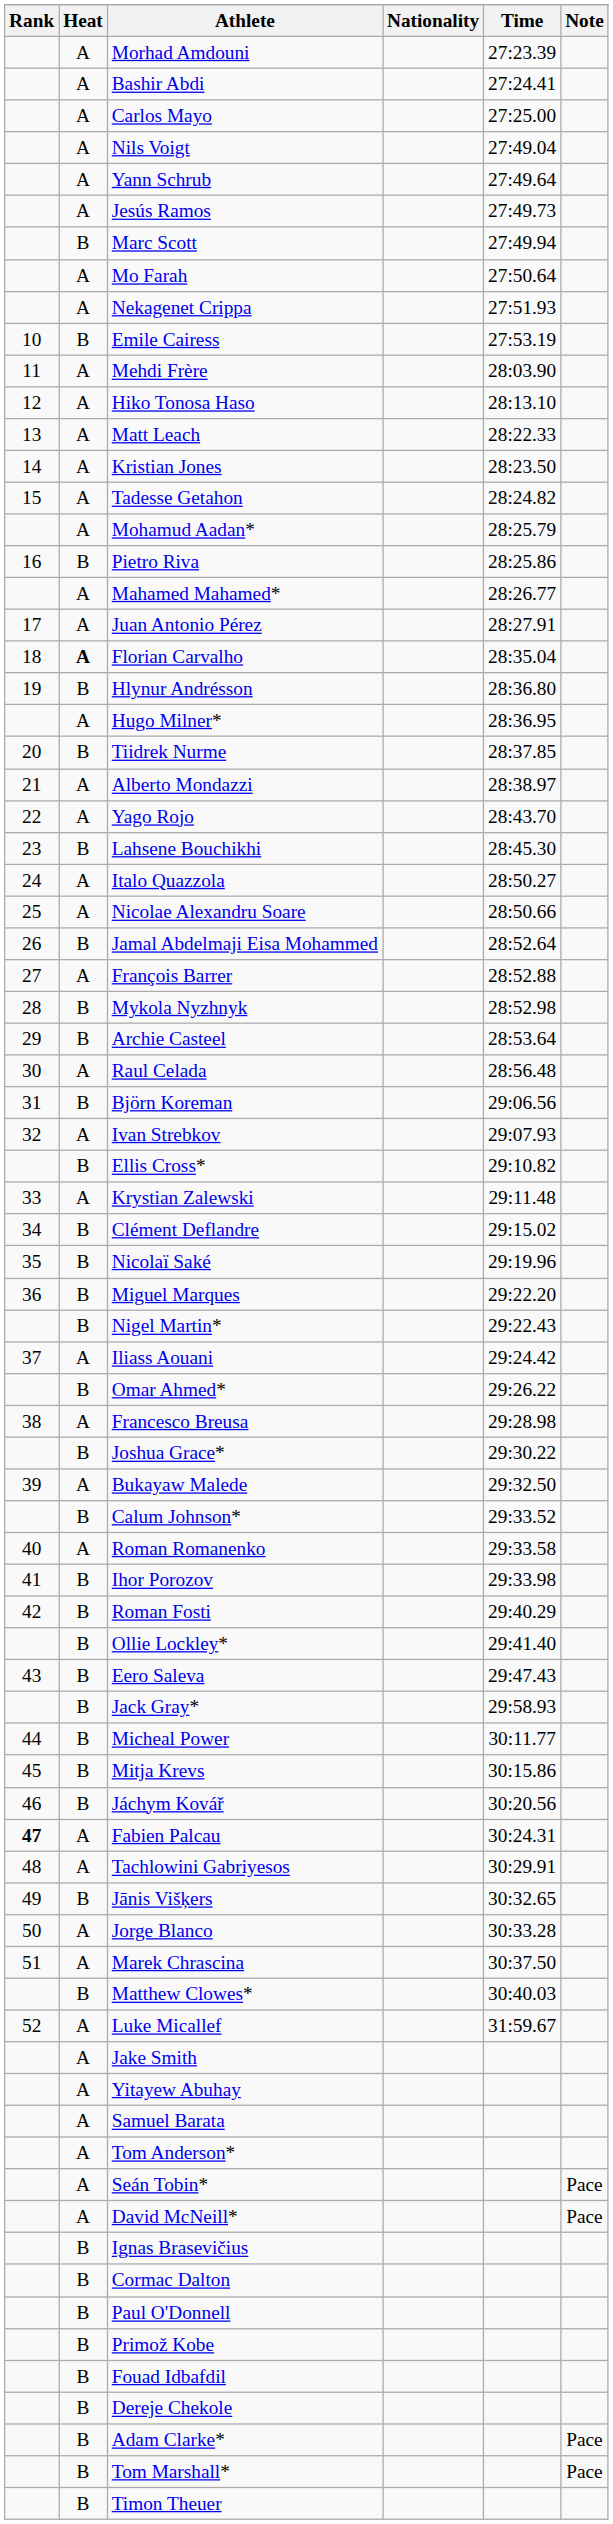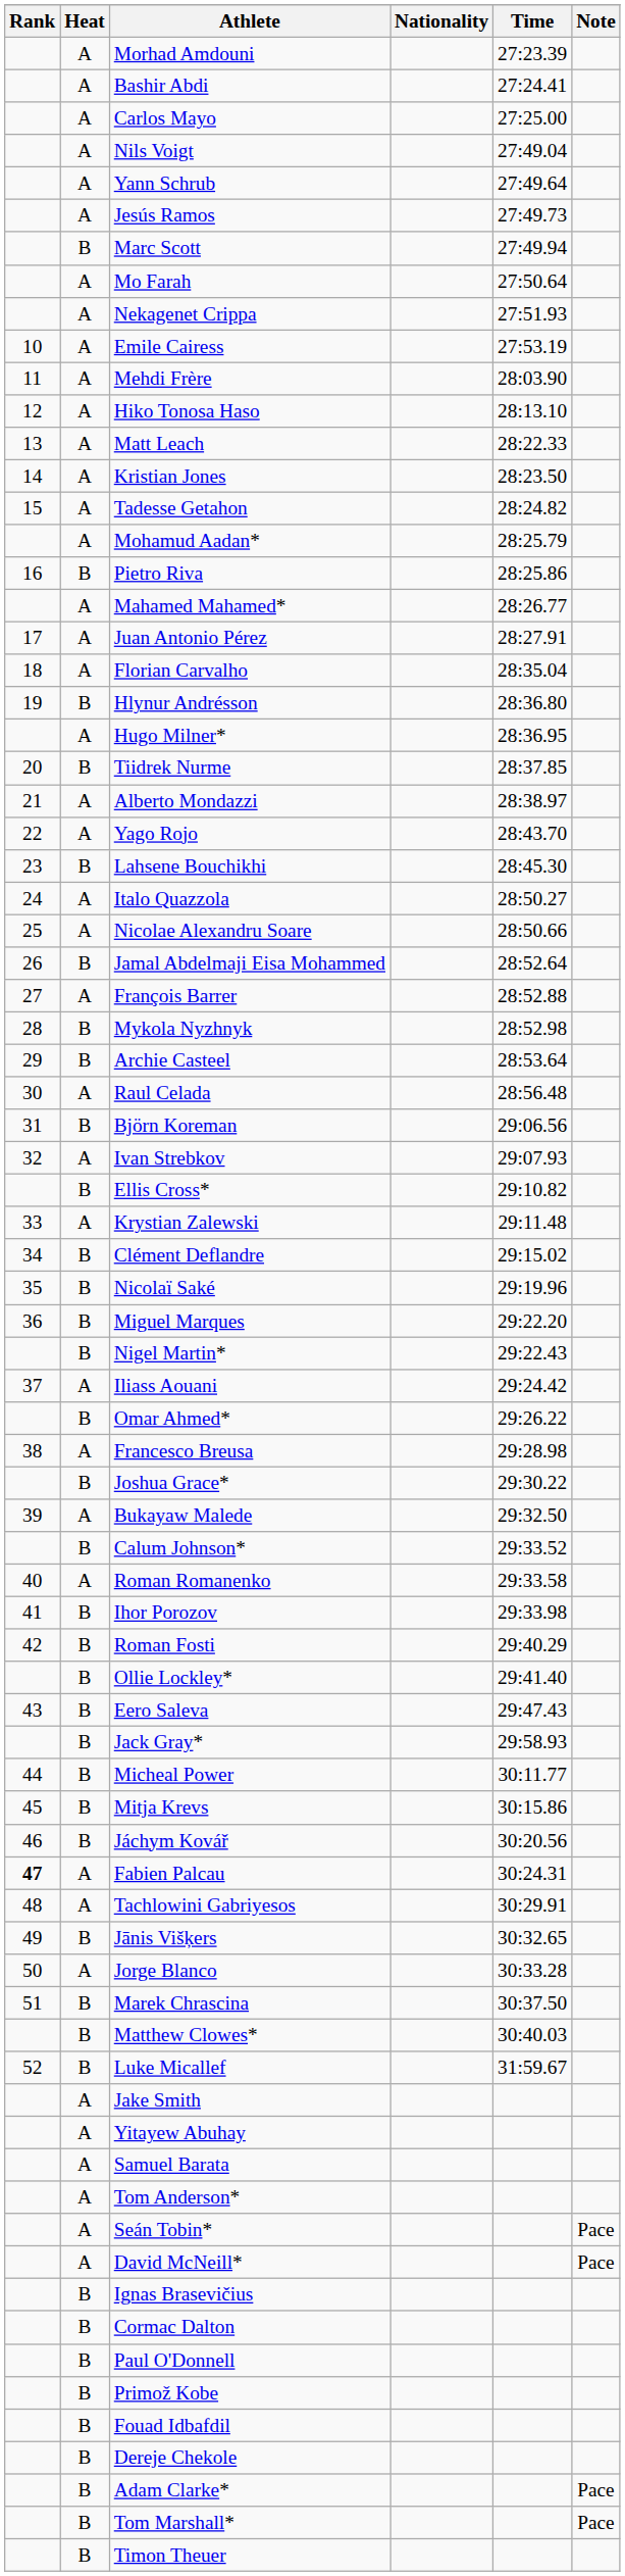 <table class="wikitable sortable" style=" text-align:center; font-size:95%;">
 <tr>
 </tr>
 <tr>
 <th>Rank</th>
 <th>Heat</th>
 <th>Athlete</th>
 <th>Nationality</th>
 <th>Time</th>
 <th>Note</th>
 </tr>
 <tr>
 <td></td>
 <td>A</td>
 <td align=left><a href='#'>Morhad Amdouni</a></td>
 <td align=left></td>
 <td>27:23.39</td>
 <td></td>
 </tr>
 <tr>
 <td></td>
 <td>A</td>
 <td align=left><a href='#'>Bashir Abdi</a></td>
 <td align=left></td>
 <td>27:24.41</td>
 <td></td>
 </tr>
 <tr>
 <td></td>
 <td>A</td>
 <td align=left><a href='#'>Carlos Mayo</a></td>
 <td align=left></td>
 <td>27:25.00</td>
 <td></td>
 </tr>
 <tr>
 <td></td>
 <td>A</td>
 <td align=left><a href='#'>Nils Voigt</a></td>
 <td align=left></td>
 <td>27:49.04</td>
 <td></td>
 </tr>
 <tr>
 <td></td>
 <td>A</td>
 <td align=left><a href='#'>Yann Schrub</a></td>
 <td align=left></td>
 <td>27:49.64</td>
 <td></td>
 </tr>
 <tr>
 <td></td>
 <td>A</td>
 <td align=left><a href='#'>Jesús Ramos</a></td>
 <td align=left></td>
 <td>27:49.73</td>
 <td></td>
 </tr>
 <tr>
 <td></td>
 <td>B</td>
 <td align=left><a href='#'>Marc Scott</a></td>
 <td align=left></td>
 <td>27:49.94</td>
 <td></td>
 </tr>
 <tr>
 <td></td>
 <td>A</td>
 <td align=left><a href='#'>Mo Farah</a></td>
 <td align=left></td>
 <td>27:50.64</td>
 <td></td>
 </tr>
 <tr>
 <td></td>
 <td>A</td>
 <td align=left><a href='#'>Nekagenet Crippa</a></td>
 <td align=left></td>
 <td>27:51.93</td>
 <td></td>
 </tr>
 <tr>
 <td>10</td>
-<td>B</td>
+<td>A</td>
 <td align=left><a href='#'>Emile Cairess</a></td>
 <td align=left></td>
 <td>27:53.19</td>
 <td></td>
 </tr>
 <tr>
 <td>11</td>
 <td>A</td>
 <td align=left><a href='#'>Mehdi Frère</a></td>
 <td align=left></td>
 <td>28:03.90</td>
 <td></td>
 </tr>
 <tr>
 <td>12</td>
 <td>A</td>
 <td align=left><a href='#'>Hiko Tonosa Haso</a></td>
 <td align=left></td>
 <td>28:13.10</td>
 <td></td>
 </tr>
 <tr>
 <td>13</td>
 <td>A</td>
 <td align=left><a href='#'>Matt Leach</a></td>
 <td align=left></td>
 <td>28:22.33</td>
 <td></td>
 </tr>
 <tr>
 <td>14</td>
 <td>A</td>
 <td align=left><a href='#'>Kristian Jones</a></td>
 <td align=left></td>
 <td>28:23.50</td>
 <td></td>
 </tr>
 <tr>
 <td>15</td>
 <td>A</td>
 <td align=left><a href='#'>Tadesse Getahon</a></td>
 <td align=left></td>
 <td>28:24.82</td>
 <td></td>
 </tr>
 <tr>
 <td></td>
 <td>A</td>
 <td align=left><a href='#'>Mohamud Aadan</a>*</td>
 <td align=left></td>
 <td>28:25.79</td>
 <td></td>
 </tr>
 <tr>
 <td>16</td>
 <td>B</td>
 <td align=left><a href='#'>Pietro Riva</a></td>
 <td align=left></td>
 <td>28:25.86</td>
 <td></td>
 </tr>
 <tr>
 <td></td>
 <td>A</td>
 <td align=left><a href='#'>Mahamed Mahamed</a>*</td>
 <td align=left></td>
 <td>28:26.77</td>
 <td></td>
 </tr>
 <tr>
 <td>17</td>
 <td>A</td>
 <td align=left><a href='#'>Juan Antonio Pérez</a></td>
 <td align=left></td>
 <td>28:27.91</td>
 <td></td>
 </tr>
 <tr>
 <td>18</td>
-<td><strong>A</strong></td>
+<td>A</td>
 <td align=left><a href='#'>Florian Carvalho</a></td>
 <td align=left></td>
 <td>28:35.04</td>
 <td></td>
 </tr>
 <tr>
 <td>19</td>
 <td>B</td>
 <td align=left><a href='#'>Hlynur Andrésson</a></td>
 <td align=left></td>
 <td>28:36.80</td>
 <td></td>
 </tr>
 <tr>
 <td></td>
 <td>A</td>
 <td align=left><a href='#'>Hugo Milner</a>*</td>
 <td align=left></td>
 <td>28:36.95</td>
 <td></td>
 </tr>
 <tr>
 <td>20</td>
 <td>B</td>
 <td align=left><a href='#'>Tiidrek Nurme</a></td>
 <td align=left></td>
 <td>28:37.85</td>
 <td></td>
 </tr>
 <tr>
 <td>21</td>
 <td>A</td>
 <td align=left><a href='#'>Alberto Mondazzi</a></td>
 <td align=left></td>
 <td>28:38.97</td>
 <td></td>
 </tr>
 <tr>
 <td>22</td>
 <td>A</td>
 <td align=left><a href='#'>Yago Rojo</a></td>
 <td align=left></td>
 <td>28:43.70</td>
 <td></td>
 </tr>
 <tr>
 <td>23</td>
 <td>B</td>
 <td align=left><a href='#'>Lahsene Bouchikhi</a></td>
 <td align=left></td>
 <td>28:45.30</td>
 <td></td>
 </tr>
 <tr>
 <td>24</td>
 <td>A</td>
 <td align=left><a href='#'>Italo Quazzola</a></td>
 <td align=left></td>
 <td>28:50.27</td>
 <td></td>
 </tr>
 <tr>
 <td>25</td>
 <td>A</td>
 <td align=left><a href='#'>Nicolae Alexandru Soare</a></td>
 <td align=left></td>
 <td>28:50.66</td>
 <td></td>
 </tr>
 <tr>
 <td>26</td>
 <td>B</td>
 <td align=left><a href='#'>Jamal Abdelmaji Eisa Mohammed</a></td>
 <td align=left></td>
 <td>28:52.64</td>
 <td></td>
 </tr>
 <tr>
 <td>27</td>
 <td>A</td>
 <td align=left><a href='#'>François Barrer</a></td>
 <td align=left></td>
 <td>28:52.88</td>
 <td></td>
 </tr>
 <tr>
 <td>28</td>
 <td>B</td>
 <td align=left><a href='#'>Mykola Nyzhnyk</a></td>
 <td align=left></td>
 <td>28:52.98</td>
 <td></td>
 </tr>
 <tr>
 <td>29</td>
 <td>B</td>
 <td align=left><a href='#'>Archie Casteel</a></td>
 <td align=left></td>
 <td>28:53.64</td>
 <td></td>
 </tr>
 <tr>
 <td>30</td>
 <td>A</td>
 <td align=left><a href='#'>Raul Celada</a></td>
 <td align=left></td>
 <td>28:56.48</td>
 <td></td>
 </tr>
 <tr>
 <td>31</td>
 <td>B</td>
 <td align=left><a href='#'>Björn Koreman</a></td>
 <td align=left></td>
 <td>29:06.56</td>
 <td></td>
 </tr>
 <tr>
 <td>32</td>
 <td>A</td>
 <td align=left><a href='#'>Ivan Strebkov</a></td>
 <td align=left></td>
 <td>29:07.93</td>
 <td></td>
 </tr>
 <tr>
 <td></td>
 <td>B</td>
 <td align=left><a href='#'>Ellis Cross</a>*</td>
 <td align=left></td>
 <td>29:10.82</td>
 <td></td>
 </tr>
 <tr>
 <td>33</td>
 <td>A</td>
 <td align=left><a href='#'>Krystian Zalewski</a></td>
 <td align=left></td>
 <td>29:11.48</td>
 <td></td>
 </tr>
 <tr>
 <td>34</td>
 <td>B</td>
 <td align=left><a href='#'>Clément Deflandre</a></td>
 <td align=left></td>
 <td>29:15.02</td>
 <td></td>
 </tr>
 <tr>
 <td>35</td>
 <td>B</td>
 <td align=left><a href='#'>Nicolaï Saké</a></td>
 <td align=left></td>
 <td>29:19.96</td>
 <td></td>
 </tr>
 <tr>
 <td>36</td>
 <td>B</td>
 <td align=left><a href='#'>Miguel Marques</a></td>
 <td align=left></td>
 <td>29:22.20</td>
 <td></td>
 </tr>
 <tr>
 <td></td>
 <td>B</td>
 <td align=left><a href='#'>Nigel Martin</a>*</td>
 <td align=left></td>
 <td>29:22.43</td>
 <td></td>
 </tr>
 <tr>
 <td>37</td>
 <td>A</td>
 <td align=left><a href='#'>Iliass Aouani</a></td>
 <td align=left></td>
 <td>29:24.42</td>
 <td></td>
 </tr>
 <tr>
 <td></td>
 <td>B</td>
 <td align=left><a href='#'>Omar Ahmed</a>*</td>
 <td align=left></td>
 <td>29:26.22</td>
 <td></td>
 </tr>
 <tr>
 <td>38</td>
 <td>A</td>
 <td align=left><a href='#'>Francesco Breusa</a></td>
 <td align=left></td>
 <td>29:28.98</td>
 <td></td>
 </tr>
 <tr>
 <td></td>
 <td>B</td>
 <td align=left><a href='#'>Joshua Grace</a>*</td>
 <td align=left></td>
 <td>29:30.22</td>
 <td></td>
 </tr>
 <tr>
 <td>39</td>
 <td>A</td>
 <td align=left><a href='#'>Bukayaw Malede</a></td>
 <td align=left></td>
 <td>29:32.50</td>
 <td></td>
 </tr>
 <tr>
 <td></td>
 <td>B</td>
 <td align=left><a href='#'>Calum Johnson</a>*</td>
 <td align=left></td>
 <td>29:33.52</td>
 <td></td>
 </tr>
 <tr>
 <td>40</td>
 <td>A</td>
 <td align=left><a href='#'>Roman Romanenko</a></td>
 <td align=left></td>
 <td>29:33.58</td>
 <td></td>
 </tr>
 <tr>
 <td>41</td>
 <td>B</td>
 <td align=left><a href='#'>Ihor Porozov</a></td>
 <td align=left></td>
 <td>29:33.98</td>
 <td></td>
 </tr>
 <tr>
 <td>42</td>
 <td>B</td>
 <td align=left><a href='#'>Roman Fosti</a></td>
 <td align=left></td>
 <td>29:40.29</td>
 <td></td>
 </tr>
 <tr>
 <td></td>
 <td>B</td>
 <td align=left><a href='#'>Ollie Lockley</a>*</td>
 <td align=left></td>
 <td>29:41.40</td>
 <td></td>
 </tr>
 <tr>
 <td>43</td>
 <td>B</td>
 <td align=left><a href='#'>Eero Saleva</a></td>
 <td align=left></td>
 <td>29:47.43</td>
 <td></td>
 </tr>
 <tr>
 <td></td>
 <td>B</td>
 <td align=left><a href='#'>Jack Gray</a>*</td>
 <td align=left></td>
 <td>29:58.93</td>
 <td></td>
 </tr>
 <tr>
 <td>44</td>
 <td>B</td>
 <td align=left><a href='#'>Micheal Power</a></td>
 <td align=left></td>
 <td>30:11.77</td>
 <td></td>
 </tr>
 <tr>
 <td>45</td>
 <td>B</td>
 <td align=left><a href='#'>Mitja Krevs</a></td>
 <td align=left></td>
 <td>30:15.86</td>
 <td></td>
 </tr>
 <tr>
 <td>46</td>
 <td>B</td>
 <td align=left><a href='#'>Jáchym Kovář</a></td>
 <td align=left></td>
 <td>30:20.56</td>
 <td></td>
 </tr>
 <tr>
 <td><strong>47</strong></td>
 <td>A</td>
 <td align=left><a href='#'>Fabien Palcau</a></td>
 <td align=left></td>
 <td>30:24.31</td>
 <td></td>
 </tr>
 <tr>
 <td>48</td>
 <td>A</td>
 <td align=left><a href='#'>Tachlowini Gabriyesos</a></td>
 <td align=left></td>
 <td>30:29.91</td>
 <td></td>
 </tr>
 <tr>
 <td>49</td>
 <td>B</td>
 <td align=left><a href='#'>Jānis Višķers</a></td>
 <td align=left></td>
 <td>30:32.65</td>
 <td></td>
 </tr>
 <tr>
 <td>50</td>
 <td>A</td>
 <td align=left><a href='#'>Jorge Blanco</a></td>
 <td align=left></td>
 <td>30:33.28</td>
 <td></td>
 </tr>
 <tr>
 <td>51</td>
-<td>A</td>
+<td>B</td>
 <td align=left><a href='#'>Marek Chrascina</a></td>
 <td align=left></td>
 <td>30:37.50</td>
 <td></td>
 </tr>
 <tr>
 <td></td>
 <td>B</td>
 <td align=left><a href='#'>Matthew Clowes</a>*</td>
 <td align=left></td>
 <td>30:40.03</td>
 <td></td>
 </tr>
 <tr>
 <td>52</td>
-<td>A</td>
+<td>B</td>
 <td align=left><a href='#'>Luke Micallef</a></td>
 <td align=left></td>
 <td>31:59.67</td>
 <td></td>
 </tr>
 <tr>
 <td></td>
 <td>A</td>
 <td align=left><a href='#'>Jake Smith</a></td>
 <td align=left></td>
 <td></td>
 <td></td>
 </tr>
 <tr>
 <td></td>
 <td>A</td>
 <td align=left><a href='#'>Yitayew Abuhay</a></td>
 <td align=left></td>
 <td></td>
 <td></td>
 </tr>
 <tr>
 <td></td>
 <td>A</td>
 <td align=left><a href='#'>Samuel Barata</a></td>
 <td align=left></td>
 <td></td>
 <td></td>
 </tr>
 <tr>
 <td></td>
 <td>A</td>
 <td align=left><a href='#'>Tom Anderson</a>*</td>
 <td align=left></td>
 <td></td>
 <td></td>
 </tr>
 <tr>
 <td></td>
 <td>A</td>
 <td align=left><a href='#'>Seán Tobin</a>*</td>
 <td align=left></td>
 <td></td>
 <td>Pace</td>
 </tr>
 <tr>
 <td></td>
 <td>A</td>
 <td align=left><a href='#'>David McNeill</a>*</td>
 <td align=left></td>
 <td></td>
 <td>Pace</td>
 </tr>
 <tr>
 <td></td>
 <td>B</td>
 <td align=left><a href='#'>Ignas Brasevičius</a></td>
 <td align=left></td>
 <td></td>
 <td></td>
 </tr>
 <tr>
 <td></td>
 <td>B</td>
 <td align=left><a href='#'>Cormac Dalton</a></td>
 <td align=left></td>
 <td></td>
 <td></td>
 </tr>
 <tr>
 <td></td>
 <td>B</td>
 <td align=left><a href='#'>Paul O'Donnell</a></td>
 <td align=left></td>
 <td></td>
 <td></td>
 </tr>
 <tr>
 <td></td>
 <td>B</td>
 <td align=left><a href='#'>Primož Kobe</a></td>
 <td align=left></td>
 <td></td>
 <td></td>
 </tr>
 <tr>
 <td></td>
 <td>B</td>
 <td align=left><a href='#'>Fouad Idbafdil</a></td>
 <td align=left></td>
 <td></td>
 <td></td>
 </tr>
 <tr>
 <td></td>
 <td>B</td>
 <td align=left><a href='#'>Dereje Chekole</a></td>
 <td align=left></td>
 <td></td>
 <td></td>
 </tr>
 <tr>
 <td></td>
 <td>B</td>
 <td align=left><a href='#'>Adam Clarke</a>*</td>
 <td align=left></td>
 <td></td>
 <td>Pace</td>
 </tr>
 <tr>
 <td></td>
 <td>B</td>
 <td align=left><a href='#'>Tom Marshall</a>*</td>
 <td align=left></td>
 <td></td>
 <td>Pace</td>
 </tr>
 <tr>
 <td></td>
 <td>B</td>
 <td align=left><a href='#'>Timon Theuer</a></td>
 <td align=left></td>
 <td></td>
 <td></td>
 </tr>
 </table>
